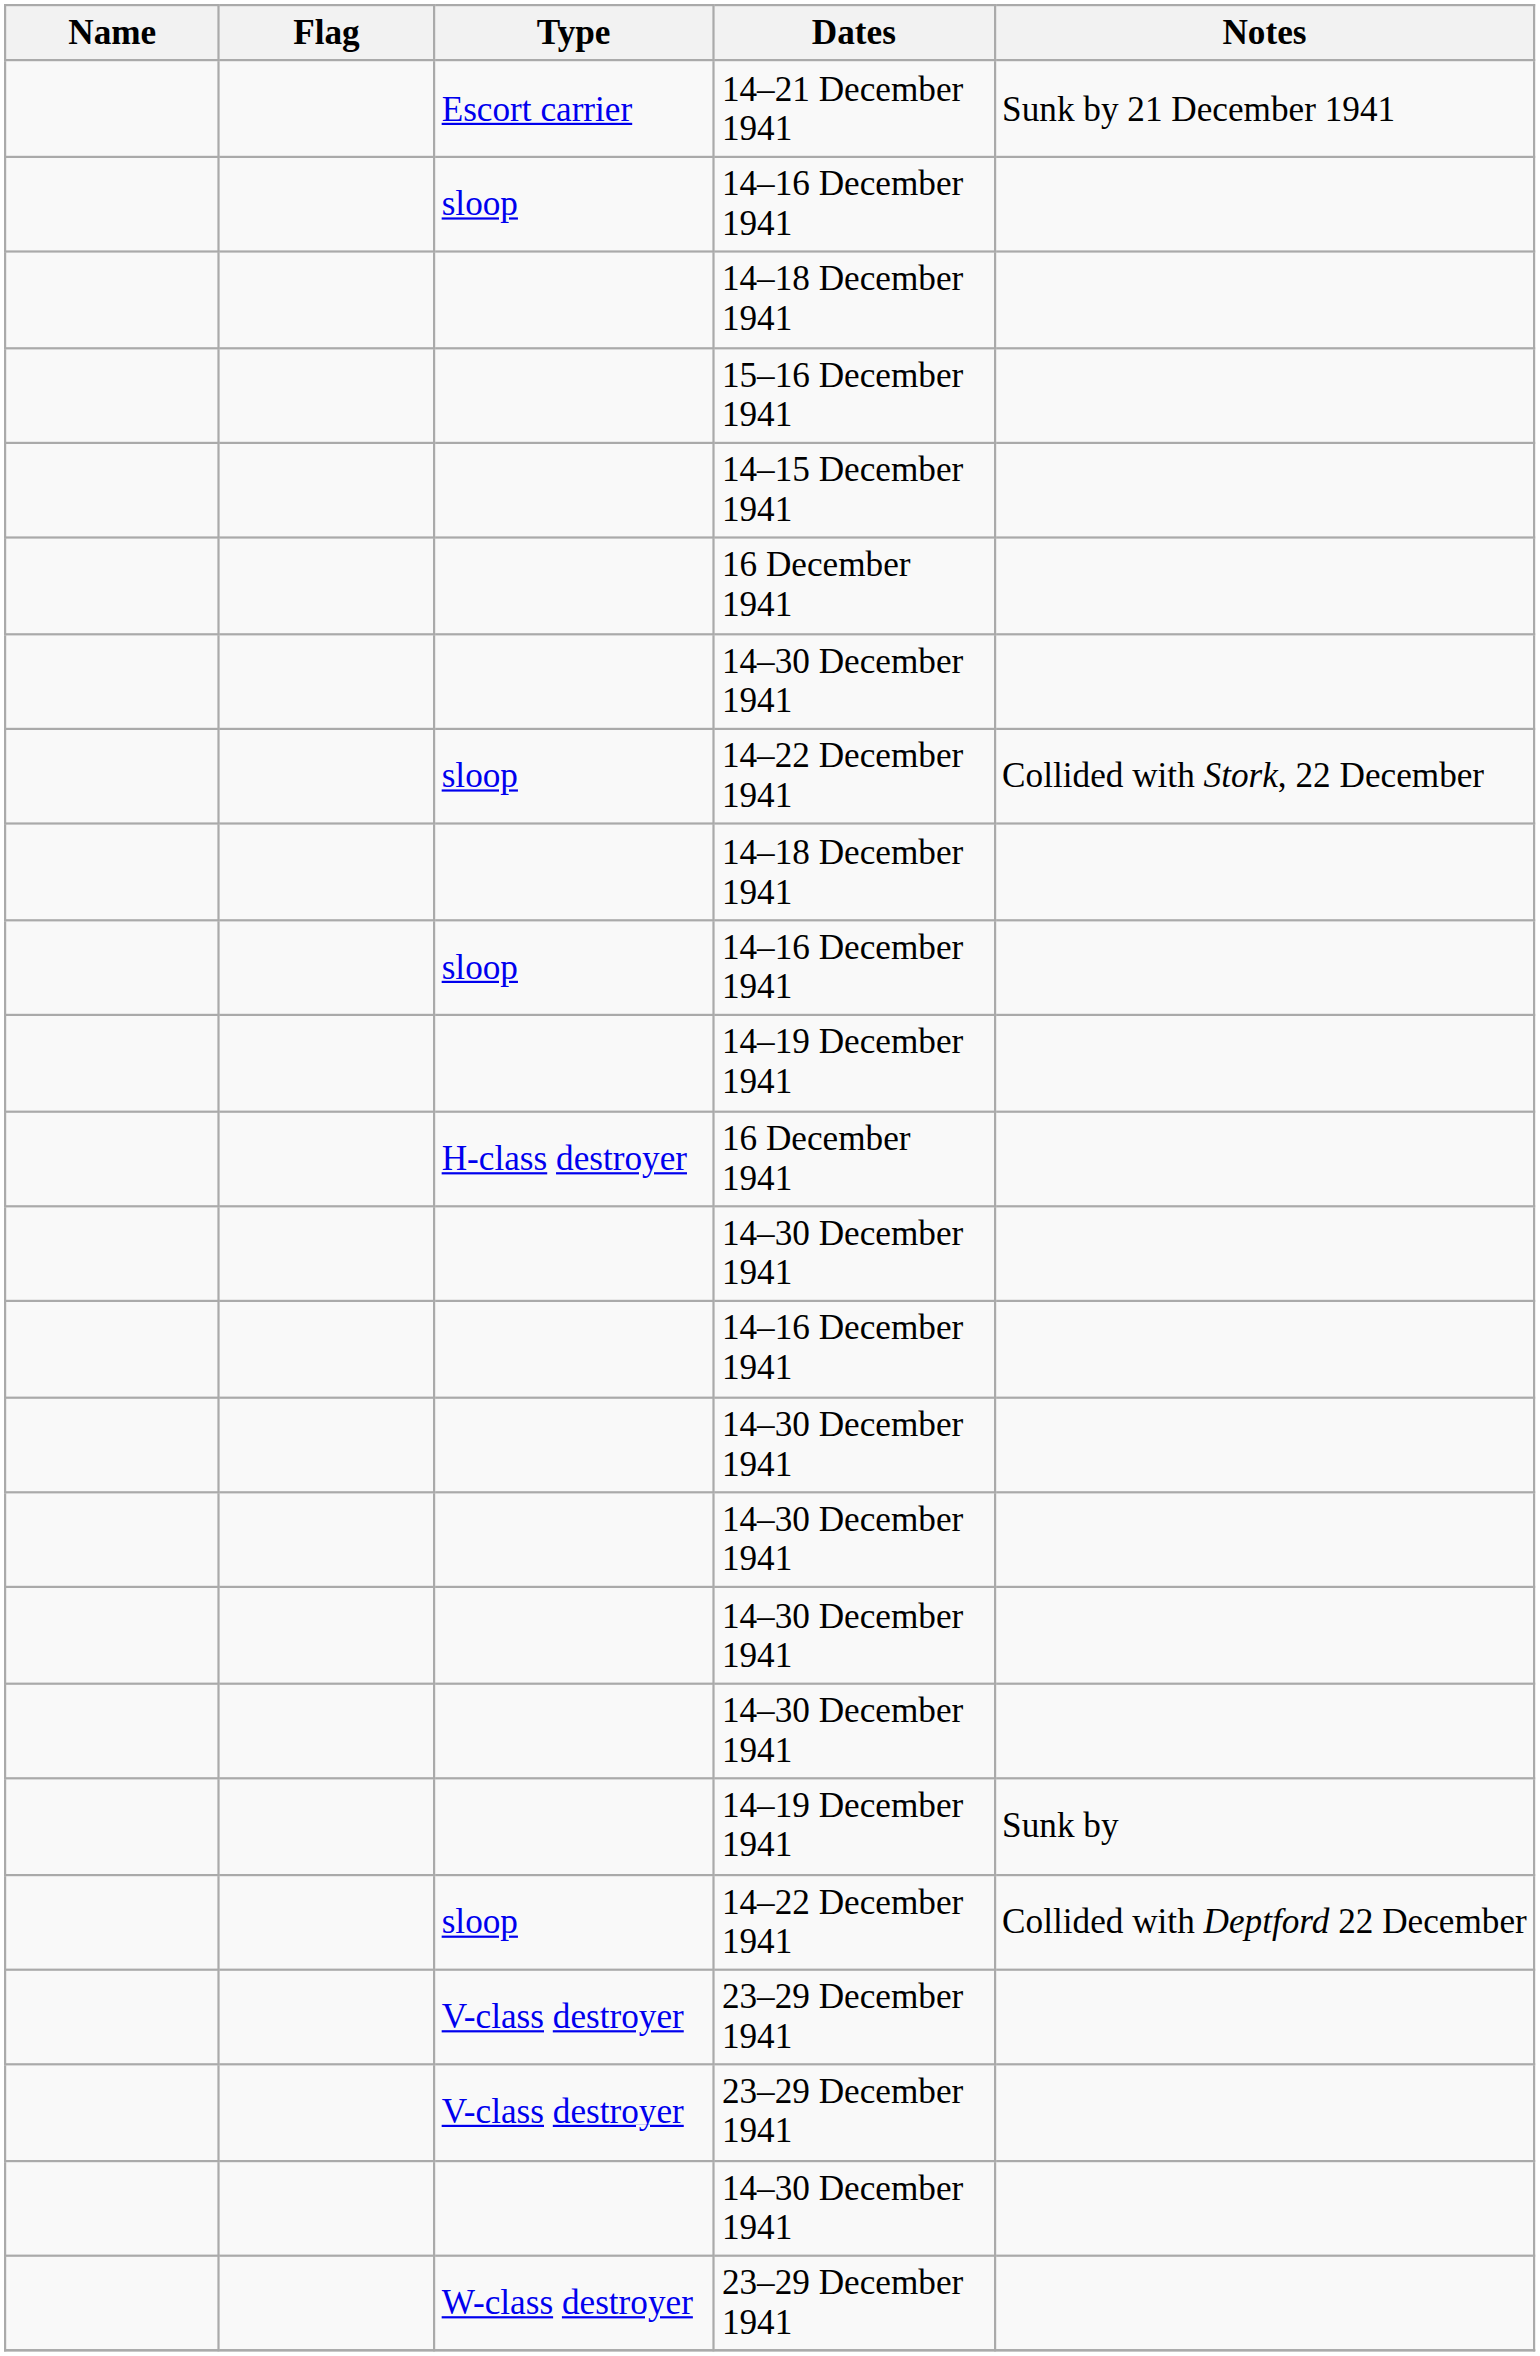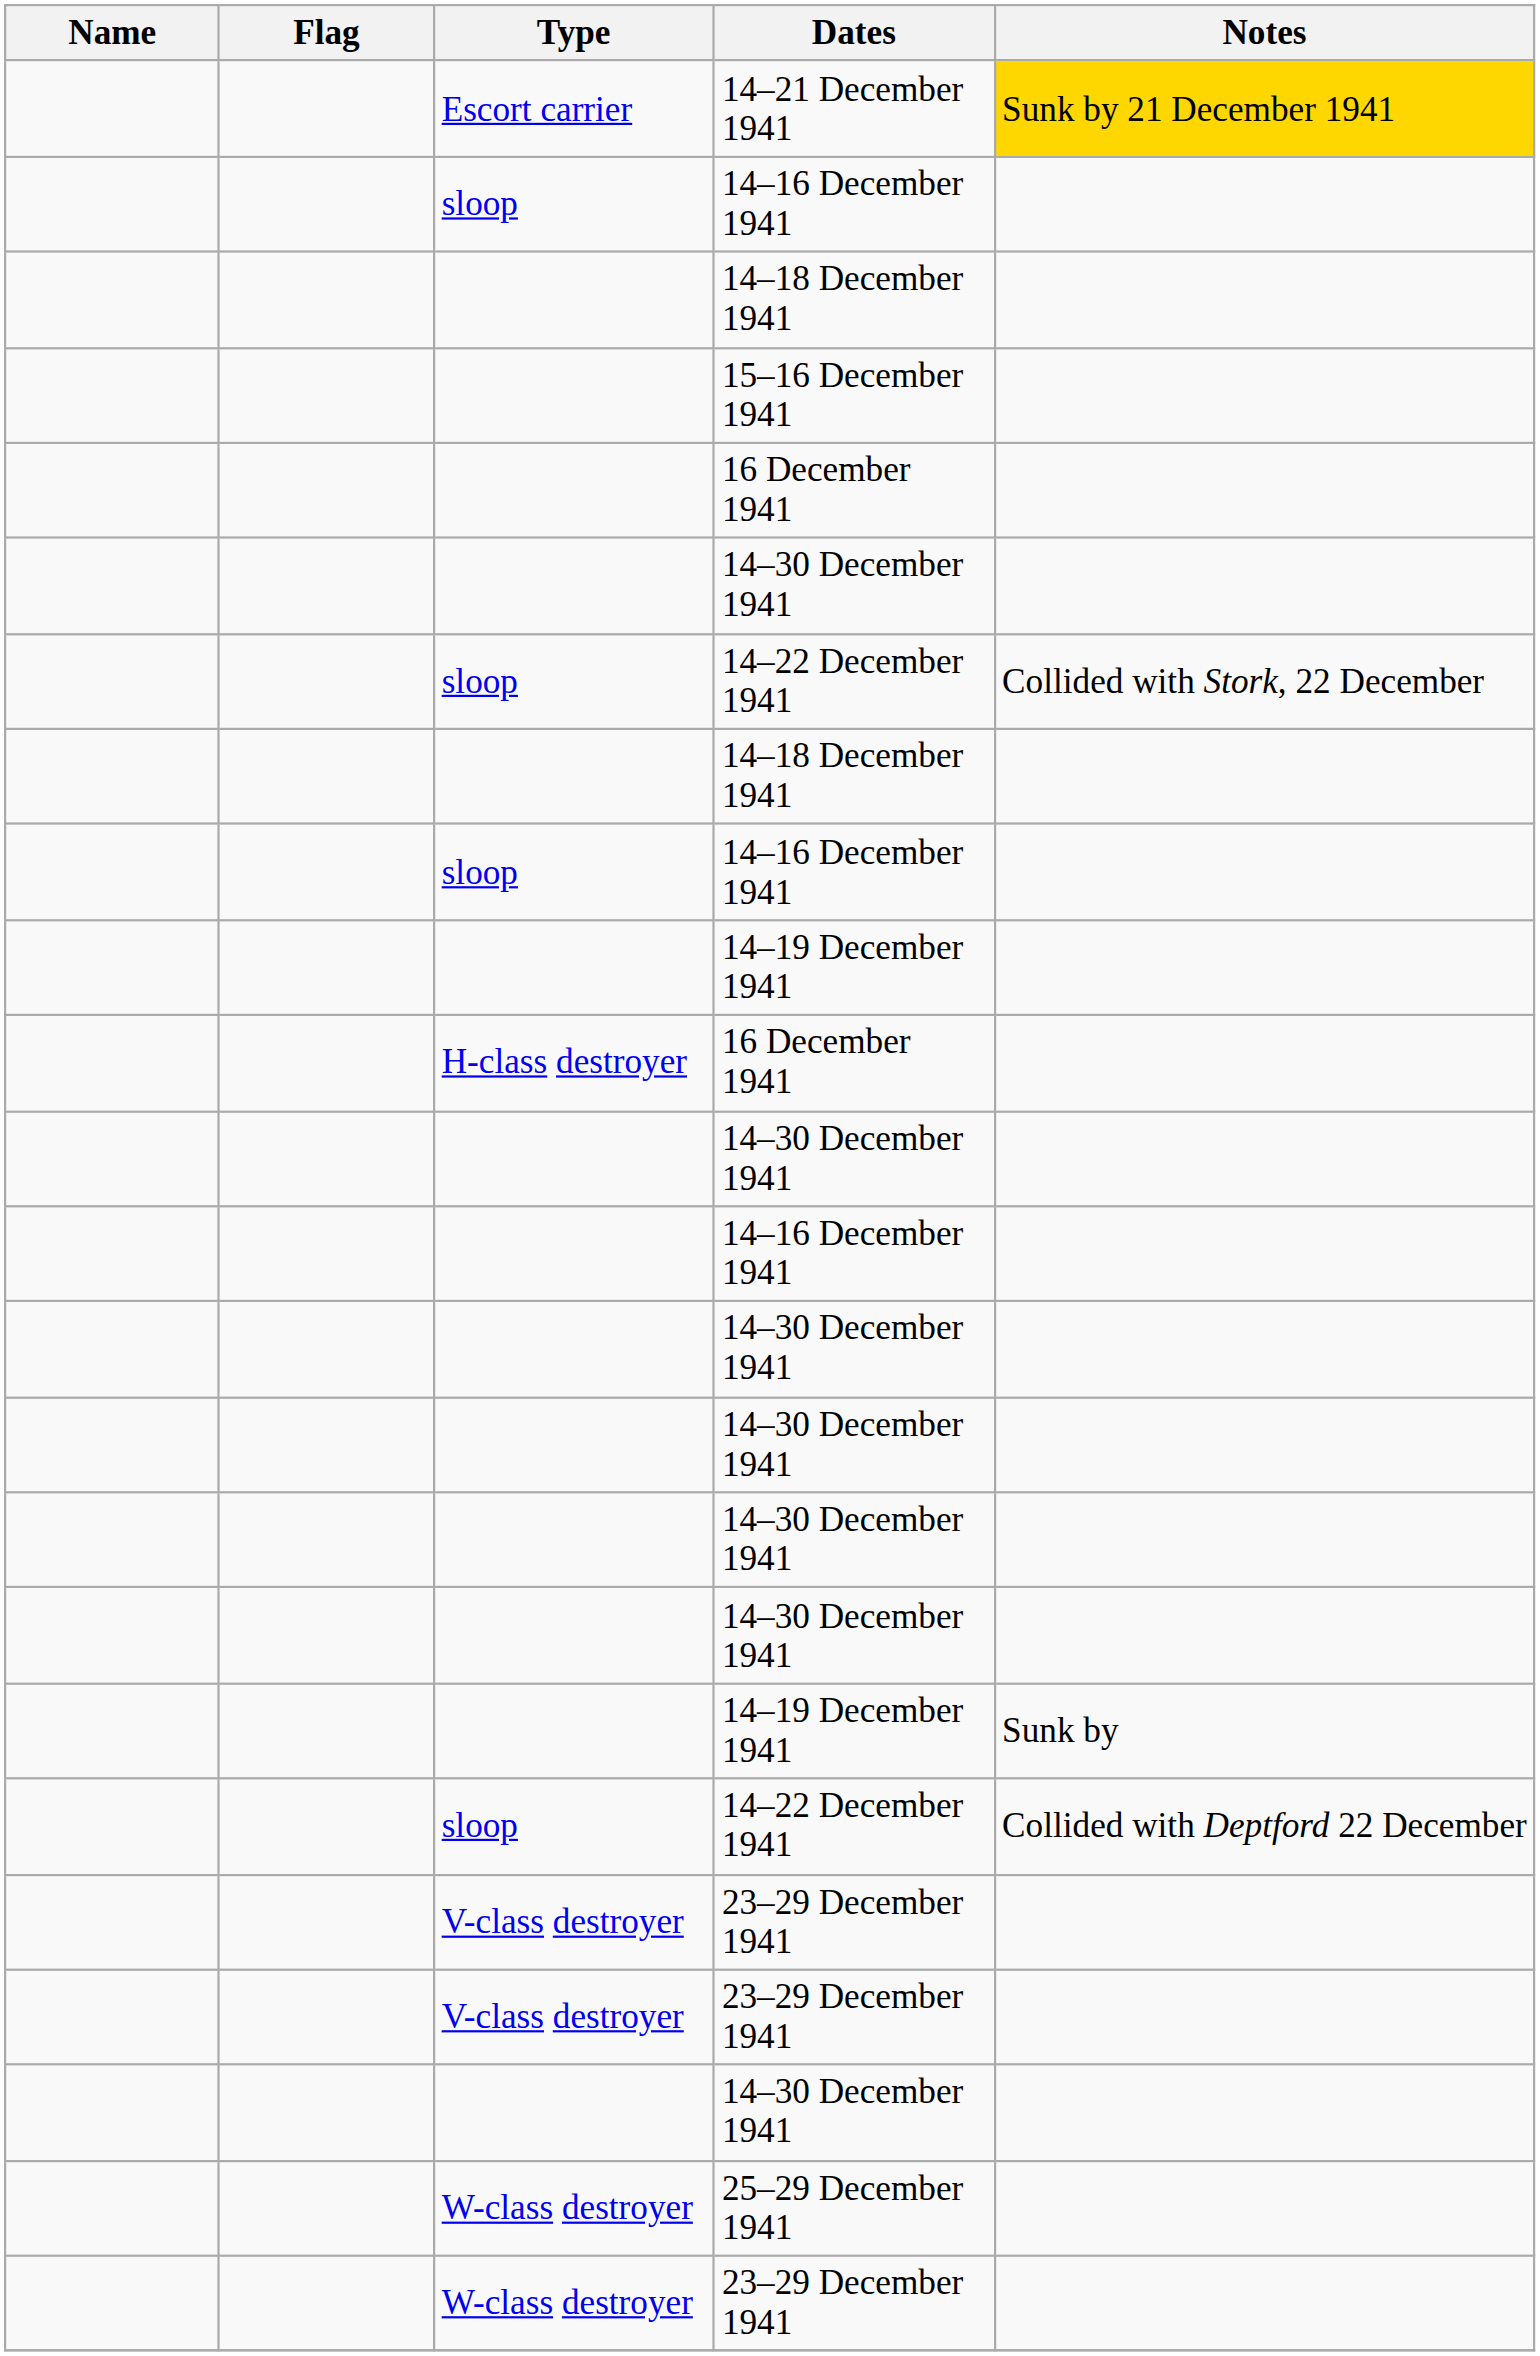 <table class="wikitable sortable">
 <tr>
 <th scope="col" width="90px">Name</th>
 <th scope="col" width="90px">Flag</th>
 <th scope="col" width="120px">Type</th>
 <th scope="col" width="120px">Dates</th>
 <th>Notes</th>
 </tr>
 <tr>
 <td align="left"></td>
 <td align="left"></td>
 <td align="left"><a href='#'>Escort carrier</a></td>
 <td align="left">14–21 December 1941</td>
-<td align="left">Sunk by  21 December 1941</td>
+<td align="left" style="background: gold;">Sunk by  21 December 1941</td>
 </tr>
 <tr>
 <td align="left"></td>
 <td align="left"></td>
 <td align="left"> <a href='#'>sloop</a></td>
 <td align="left">14–16 December 1941</td>
 <td align="left"></td>
 </tr>
 <tr>
 <td align="left"></td>
 <td align="left"></td>
 <td align="left"></td>
 <td align="left">14–18 December 1941</td>
 <td align="left"></td>
 </tr>
 <tr>
 <td align="left"></td>
 <td align="left"></td>
 <td align="left"></td>
 <td align="left">15–16 December 1941</td>
-<td align="left"></td>
-</tr>
-<tr>
-<td align="left"></td>
-<td align="left"></td>
-<td align="left"></td>
-<td align="left">14–15 December 1941</td>
 <td align="left"></td>
 </tr>
 <tr>
 <td align="left"></td>
 <td align="left"></td>
 <td align="left"></td>
 <td align="left">16 December 1941</td>
 <td align="left"></td>
 </tr>
 <tr>
 <td align="left"></td>
 <td align="left"></td>
 <td align="left"></td>
 <td align="left">14–30 December 1941</td>
 <td align="left"></td>
 </tr>
 <tr>
 <td align="left"></td>
 <td align="left"></td>
 <td align="left"> <a href='#'>sloop</a></td>
 <td align="left">14–22 December 1941</td>
 <td align="left">Collided with <em>Stork</em>, 22 December</td>
 </tr>
 <tr>
 <td align="left"></td>
 <td align="left"></td>
 <td align="left"></td>
 <td align="left">14–18 December 1941</td>
 <td align="left"></td>
 </tr>
 <tr>
 <td align="left"></td>
 <td align="left"></td>
 <td align="left"> <a href='#'>sloop</a></td>
 <td align="left">14–16 December 1941</td>
 <td align="left"></td>
 </tr>
 <tr>
 <td align="left"></td>
 <td align="left"></td>
 <td align="left"></td>
 <td align="left">14–19 December 1941</td>
 <td align="left"></td>
 </tr>
 <tr>
 <td align="left"></td>
 <td align="left"></td>
 <td align="left"><a href='#'>H-class</a> <a href='#'>destroyer</a></td>
 <td align="left">16 December 1941</td>
 <td align="left"></td>
 </tr>
 <tr>
 <td align="left"></td>
 <td align="left"></td>
 <td align="left"></td>
 <td align="left">14–30 December 1941</td>
 <td align="left"></td>
 </tr>
 <tr>
 <td align="left"></td>
 <td align="left"></td>
 <td align="left"></td>
 <td align="left">14–16 December 1941</td>
 <td align="left"></td>
 </tr>
 <tr>
 <td align="left"></td>
 <td align="left"></td>
 <td align="left"></td>
 <td align="left">14–30 December 1941</td>
 <td align="left"></td>
 </tr>
 <tr>
 <td align="left"></td>
 <td align="left"></td>
 <td align="left"></td>
 <td align="left">14–30 December 1941</td>
 <td align="left"></td>
 </tr>
 <tr>
 <td align="left"></td>
 <td align="left"></td>
 <td align="left"></td>
 <td align="left">14–30 December 1941</td>
 <td align="left"></td>
 </tr>
 <tr>
 <td align="left"></td>
 <td align="left"></td>
 <td align="left"></td>
 <td align="left">14–30 December 1941</td>
 <td align="left"></td>
 </tr>
 <tr>
 <td align="left"></td>
 <td align="left"></td>
 <td align="left"></td>
 <td align="left">14–19 December 1941</td>
 <td align="left">Sunk by </td>
 </tr>
 <tr>
 <td align="left"></td>
 <td align="left"></td>
 <td align="left"> <a href='#'>sloop</a></td>
 <td align="left">14–22 December 1941</td>
 <td align="left">Collided with <em>Deptford</em> 22 December</td>
 </tr>
 <tr>
 <td align="left"></td>
 <td align="left"></td>
 <td align="left"><a href='#'>V-class</a> <a href='#'>destroyer</a></td>
 <td align="left">23–29 December 1941</td>
 <td align="left"></td>
 </tr>
 <tr>
 <td align="left"></td>
 <td align="left"></td>
 <td align="left"><a href='#'>V-class</a> <a href='#'>destroyer</a></td>
 <td align="left">23–29 December 1941</td>
 <td align="left"></td>
 </tr>
 <tr>
 <td align="left"></td>
 <td align="left"></td>
 <td align="left"></td>
 <td align="left">14–30 December 1941</td>
 <td align="left"></td>
 </tr>
 <tr>
 <td align="left"></td>
 <td align="left"></td>
 <td align="left"><a href='#'>W-class</a> <a href='#'>destroyer</a></td>
+<td align="left">25–29 December 1941</td>
+<td align="left"></td>
+</tr>
+<tr>
+<td align="left"></td>
+<td align="left"></td>
+<td align="left"><a href='#'>W-class</a> <a href='#'>destroyer</a></td>
 <td align="left">23–29 December 1941</td>
 <td align="left"></td>
 </tr>
 <tr>
 </tr>
 </table>
